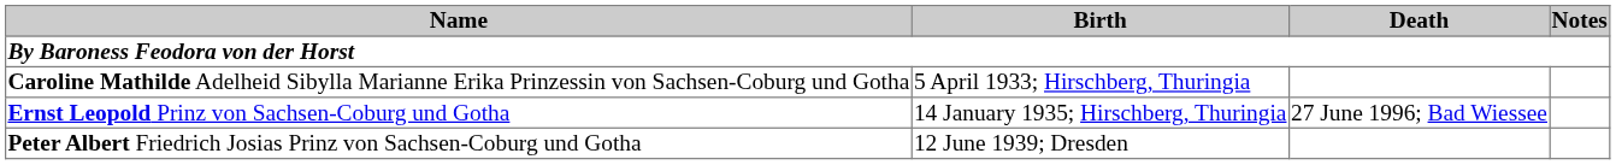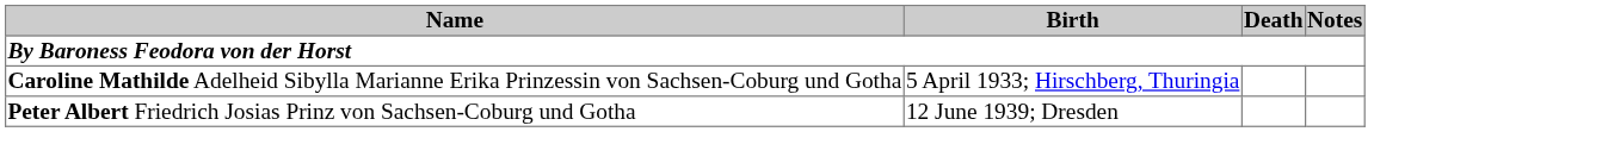 <table border="1" style="border-collapse: collapse;">
 <tr bgcolor="#cccccc">
 <th>Name</th>
 <th>Birth</th>
 <th>Death</th>
 <th>Notes</th>
 </tr>
 <tr>
 <td colspan=4><strong><em>By Baroness Feodora von der Horst</em></strong></td>
 </tr>
 <tr>
 <td><strong>Caroline Mathilde</strong> Adelheid Sibylla Marianne Erika Prinzessin von Sachsen-Coburg und Gotha</td>
 <td>5 April 1933; <a href='#'>Hirschberg, Thuringia</a></td>
 <td></td>
 <td></td>
 </tr>
 <tr>
-<td><a href='#'><strong>Ernst Leopold</strong> Prinz von Sachsen-Coburg und Gotha</a></td>
-<td>14 January 1935; <a href='#'>Hirschberg, Thuringia</a></td>
-<td>27 June 1996; <a href='#'>Bad Wiessee</a></td>
-<td></td>
-</tr>
-<tr>
 <td><strong>Peter Albert</strong> Friedrich Josias Prinz von Sachsen-Coburg und Gotha</td>
 <td>12 June 1939; Dresden</td>
 <td></td>
 <td></td>
 </tr>
 </table>
